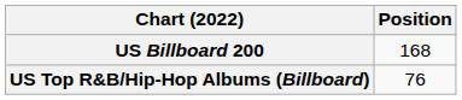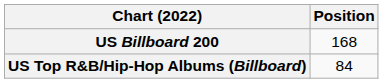 <table class="wikitable sortable plainrowheaders" style="text-align:center">
 <tr>
 <th scope="col">Chart (2022)</th>
 <th scope="col">Position</th>
 </tr>
 <tr>
 <th scope="row">US <em>Billboard</em> 200</th>
 <td>168</td>
 </tr>
 <tr>
 <th scope="row">US Top R&B/Hip-Hop Albums (<em>Billboard</em>)</th>
-<td>76</td>
+<td>84</td>
 </tr>
 </table>
